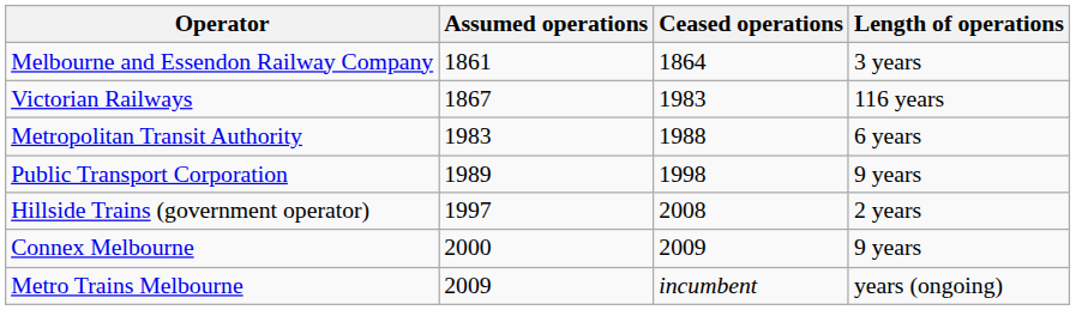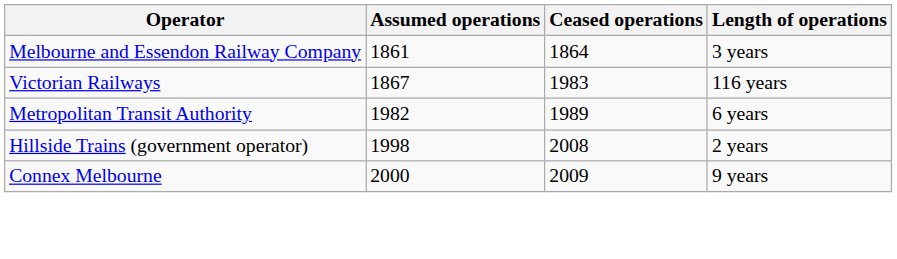 <table class="wikitable">
 <tr>
 <th>Operator</th>
 <th>Assumed operations</th>
 <th>Ceased operations</th>
 <th>Length of operations</th>
 </tr>
 <tr>
 <td><a href='#'>Melbourne and Essendon Railway Company</a></td>
 <td>1861</td>
 <td>1864</td>
 <td>3 years</td>
 </tr>
 <tr>
 <td><a href='#'>Victorian Railways</a></td>
 <td>1867</td>
 <td>1983</td>
 <td>116 years</td>
 </tr>
 <tr>
 <td><a href='#'>Metropolitan Transit Authority</a></td>
-<td>1983</td>
-<td>1988</td>
+<td>1982</td>
+<td>1989</td>
 <td>6 years</td>
 </tr>
 <tr>
-<td><a href='#'>Public Transport Corporation</a></td>
-<td>1989</td>
+<td><a href='#'>Hillside Trains</a> (government operator)</td>
 <td>1998</td>
-<td>9 years</td>
-</tr>
-<tr>
-<td><a href='#'>Hillside Trains</a> (government operator)</td>
-<td>1997</td>
 <td>2008</td>
 <td>2 years</td>
 </tr>
 <tr>
 <td><a href='#'>Connex Melbourne</a></td>
 <td>2000</td>
 <td>2009</td>
 <td>9 years</td>
 </tr>
-<tr>
-<td><a href='#'>Metro Trains Melbourne</a></td>
-<td>2009</td>
-<td><em>incumbent</em></td>
-<td> years (ongoing)</td>
-</tr>
 </table>
